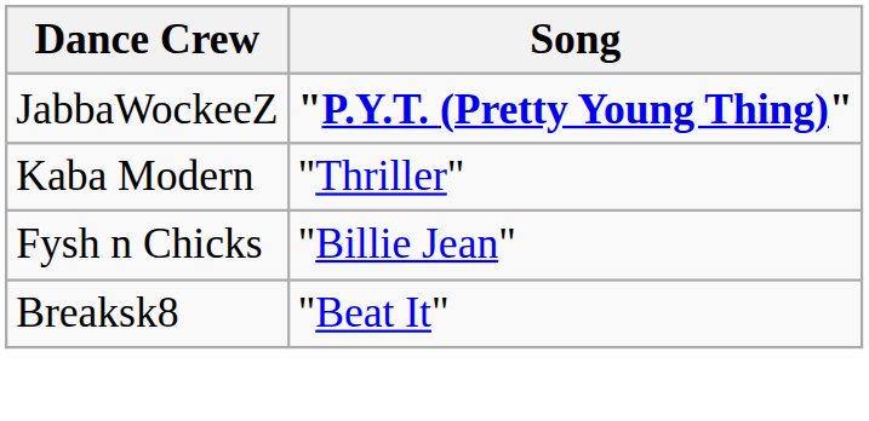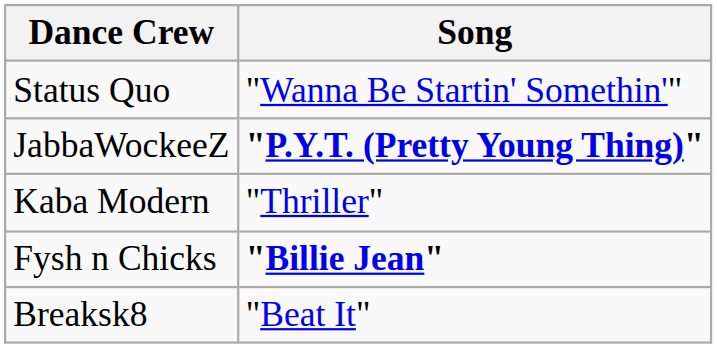 <table class="wikitable" style="white-space:nowrap;" fixed;">
 <tr>
 <th>Dance Crew</th>
 <th>Song</th>
+</tr>
+<tr>
+<td>Status Quo</td>
+<td>"<a href='#'>Wanna Be Startin' Somethin'</a>"</td>
 </tr>
 <tr>
 <td>JabbaWockeeZ</td>
 <td><strong>"<a href='#'>P.Y.T. (Pretty Young Thing)</a>"</strong></td>
 </tr>
 <tr>
 <td>Kaba Modern</td>
 <td>"<a href='#'>Thriller</a>"</td>
 </tr>
 <tr>
 <td>Fysh n Chicks</td>
-<td>"<a href='#'>Billie Jean</a>"</td>
+<td><strong>"<a href='#'>Billie Jean</a>"</strong></td>
 </tr>
 <tr>
 <td>Breaksk8</td>
 <td>"<a href='#'>Beat It</a>"</td>
 </tr>
 </table>
